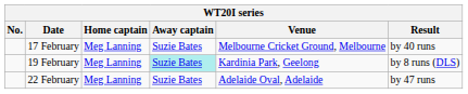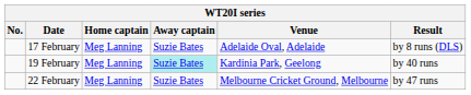 <table class="wikitable">
 <tr>
 <th colspan="6">WT20I series</th>
 </tr>
 <tr>
 <th>No.</th>
 <th>Date</th>
 <th>Home captain</th>
 <th>Away captain</th>
 <th>Venue</th>
 <th>Result</th>
 </tr>
 <tr>
 <td></td>
 <td>17 February</td>
 <td><a href='#'>Meg Lanning</a></td>
 <td><a href='#'>Suzie Bates</a></td>
-<td><a href='#'>Melbourne Cricket Ground</a>, <a href='#'>Melbourne</a></td>
-<td> by 40 runs</td>
+<td><a href='#'>Adelaide Oval</a>, <a href='#'>Adelaide</a></td>
+<td> by 8 runs (<a href='#'>DLS</a>)</td>
 </tr>
 <tr>
 <td></td>
 <td>19 February</td>
 <td><a href='#'>Meg Lanning</a></td>
 <td style="background: paleturquoise;"><a href='#'>Suzie Bates</a></td>
 <td><a href='#'>Kardinia Park</a>, <a href='#'>Geelong</a></td>
-<td> by 8 runs (<a href='#'>DLS</a>)</td>
+<td> by 40 runs</td>
 </tr>
 <tr>
 <td></td>
 <td>22 February</td>
 <td><a href='#'>Meg Lanning</a></td>
 <td><a href='#'>Suzie Bates</a></td>
-<td><a href='#'>Adelaide Oval</a>, <a href='#'>Adelaide</a></td>
+<td><a href='#'>Melbourne Cricket Ground</a>, <a href='#'>Melbourne</a></td>
 <td> by 47 runs</td>
 </tr>
 </table>
